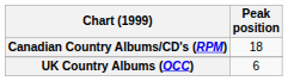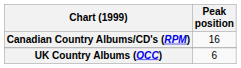 <table class="wikitable sortable plainrowheaders" style="text-align:center">
 <tr>
 <th scope="col">Chart (1999)</th>
 <th scope="col">Peak<br> position</th>
 </tr>
 <tr>
 <th scope="row">Canadian Country Albums/CD's (<em><a href='#'>RPM</a></em>)</th>
-<td>18</td>
+<td>16</td>
 </tr>
 <tr>
 </tr>
 <tr>
 </tr>
 <tr>
 </tr>
 <tr>
 <th scope="row">UK Country Albums (<em><a href='#'>OCC</a></em>)</th>
 <td style="text-align:center;">6</td>
 </tr>
 </table>
